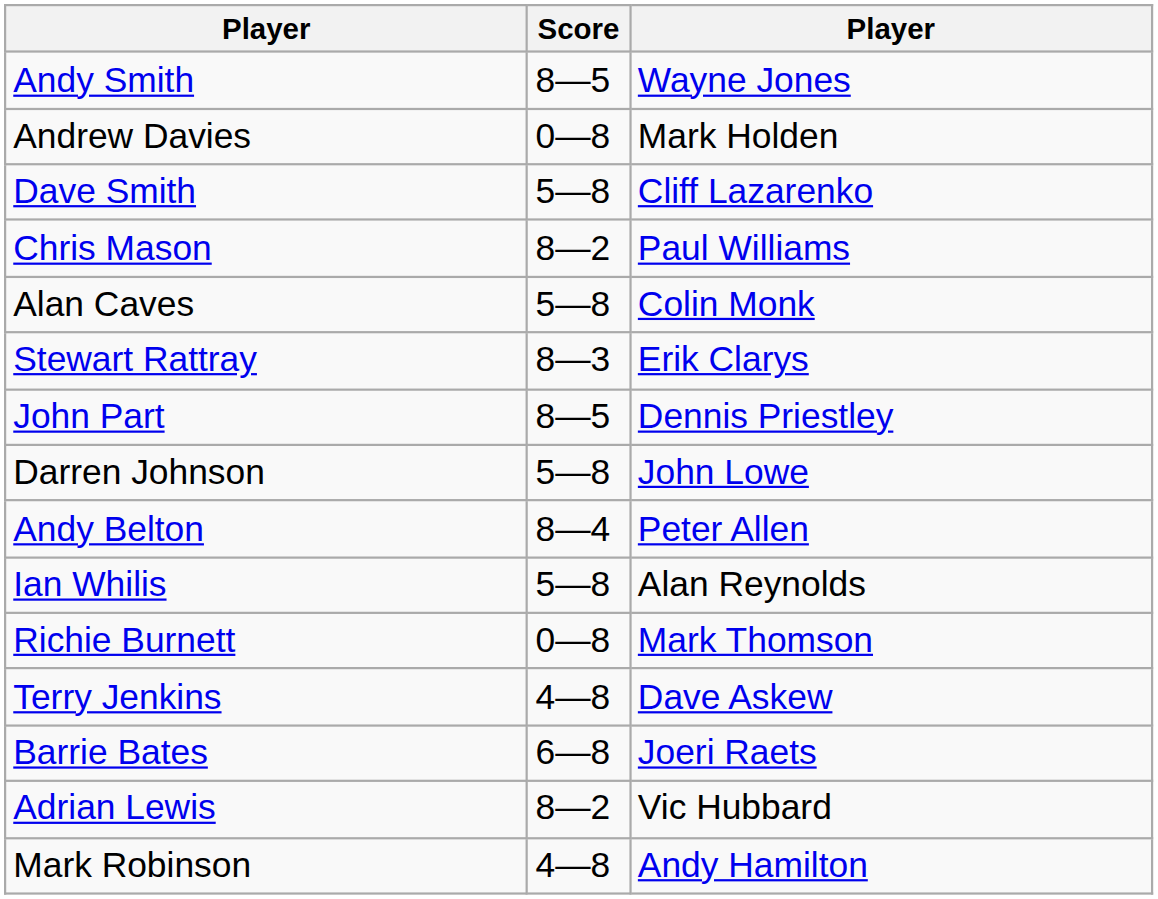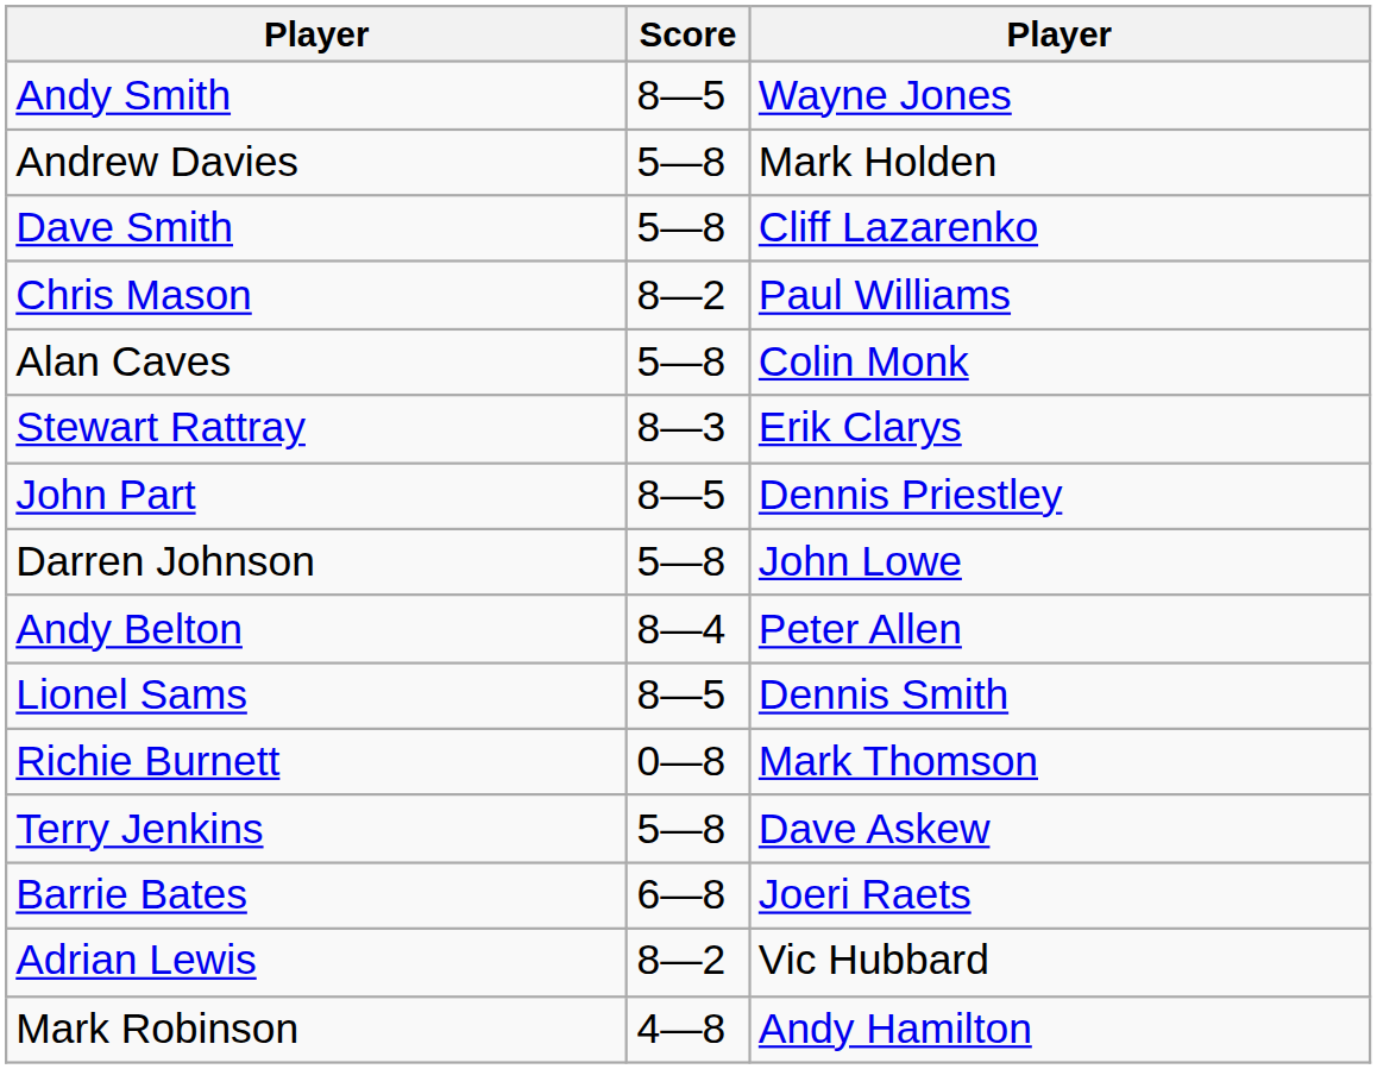 <table class="wikitable">
 <tr style="font-size:10pt;font-weight:bold">
 <th width=230px>Player</th>
 <th width=40px>Score</th>
 <th width=230px>Player</th>
 </tr>
 <tr>
 <td> <a href='#'>Andy Smith</a></td>
 <td>8—5</td>
 <td> <a href='#'>Wayne Jones</a></td>
 </tr>
 <tr>
 <td> Andrew Davies</td>
-<td>0—8</td>
+<td>5—8</td>
 <td> Mark Holden</td>
 </tr>
 <tr>
 <td> <a href='#'>Dave Smith</a></td>
 <td>5—8</td>
 <td> <a href='#'>Cliff Lazarenko</a></td>
 </tr>
 <tr>
 <td> <a href='#'>Chris Mason</a></td>
 <td>8—2</td>
 <td> <a href='#'>Paul Williams</a></td>
 </tr>
 <tr>
 <td> Alan Caves</td>
 <td>5—8</td>
 <td> <a href='#'>Colin Monk</a></td>
 </tr>
 <tr>
 <td> <a href='#'>Stewart Rattray</a></td>
 <td>8—3</td>
 <td> <a href='#'>Erik Clarys</a></td>
 </tr>
 <tr>
 <td> <a href='#'>John Part</a></td>
 <td>8—5</td>
 <td> <a href='#'>Dennis Priestley</a></td>
 </tr>
 <tr>
 <td> Darren Johnson</td>
 <td>5—8</td>
 <td> <a href='#'>John Lowe</a></td>
 </tr>
 <tr>
 <td> <a href='#'>Andy Belton</a></td>
 <td>8—4</td>
 <td> <a href='#'>Peter Allen</a></td>
 </tr>
 <tr>
-<td> <a href='#'>Ian Whilis</a></td>
-<td>5—8</td>
-<td> Alan Reynolds</td>
+<td> <a href='#'>Lionel Sams</a></td>
+<td>8—5</td>
+<td> <a href='#'>Dennis Smith</a></td>
 </tr>
 <tr>
 <td> <a href='#'>Richie Burnett</a></td>
 <td>0—8</td>
 <td> <a href='#'>Mark Thomson</a></td>
 </tr>
 <tr>
 <td> <a href='#'>Terry Jenkins</a></td>
-<td>4—8</td>
+<td>5—8</td>
 <td> <a href='#'>Dave Askew</a></td>
 </tr>
 <tr>
 <td> <a href='#'>Barrie Bates</a></td>
 <td>6—8</td>
 <td> <a href='#'>Joeri Raets</a></td>
 </tr>
 <tr>
 <td> <a href='#'>Adrian Lewis</a></td>
 <td>8—2</td>
 <td> Vic Hubbard</td>
 </tr>
 <tr>
 <td> Mark Robinson</td>
 <td>4—8</td>
 <td> <a href='#'>Andy Hamilton</a></td>
 </tr>
 </table>
